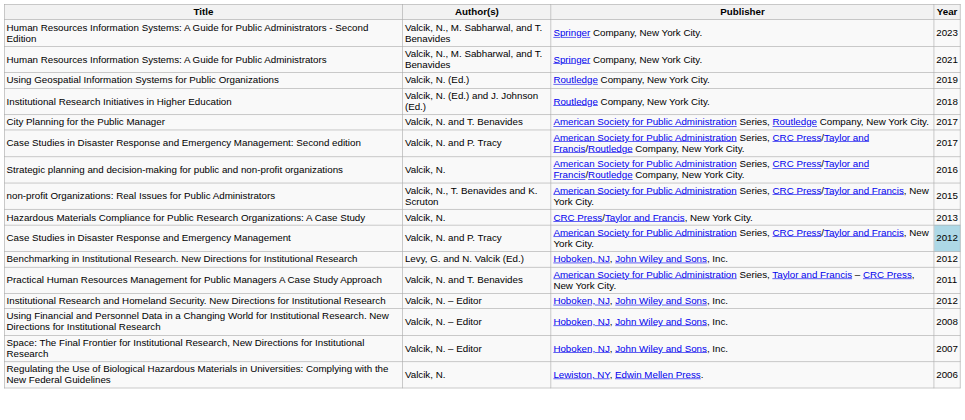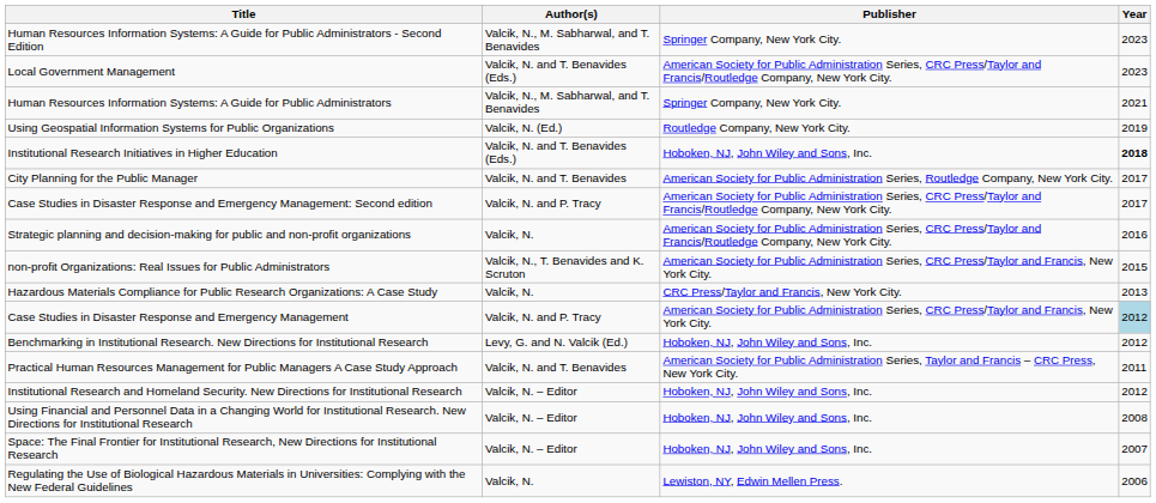 <table class="wikitable">
 <tr>
 <th>Title</th>
 <th>Author(s)</th>
 <th>Publisher</th>
 <th>Year</th>
 </tr>
 <tr>
 <td>Human Resources Information Systems: A Guide for Public Administrators - Second Edition<br></td>
 <td>Valcik, N., M. Sabharwal, and T. Benavides</td>
 <td><a href='#'>Springer</a> Company, New York City.</td>
+<td>2023</td>
+</tr>
+<tr>
+<td>Local Government Management</td>
+<td>Valcik, N. and T. Benavides (Eds.)</td>
+<td><a href='#'>American Society for Public Administration</a> Series, <a href='#'>CRC Press</a>/<a href='#'>Taylor and Francis</a>/<a href='#'>Routledge</a> Company, New York City.</td>
 <td>2023</td>
 </tr>
 <tr>
 <td>Human Resources Information Systems: A Guide for Public Administrators </td>
 <td>Valcik, N., M. Sabharwal, and T. Benavides</td>
 <td><a href='#'>Springer</a> Company, New York City.</td>
 <td>2021</td>
 </tr>
 <tr>
 <td>Using Geospatial Information Systems for Public Organizations</td>
 <td>Valcik, N. (Ed.)</td>
 <td><a href='#'>Routledge</a> Company, New York City.</td>
 <td>2019</td>
 </tr>
 <tr>
 <td>Institutional Research Initiatives in Higher Education</td>
-<td>Valcik, N. (Ed.) and J. Johnson (Ed.)</td>
-<td><a href='#'>Routledge</a> Company, New York City.</td>
-<td>2018</td>
+<td>Valcik, N. and T. Benavides (Eds.)</td>
+<td><a href='#'>Hoboken, NJ</a>, <a href='#'>John Wiley and Sons</a>, Inc.</td>
+<td><strong>2018</strong></td>
 </tr>
 <tr>
 <td>City Planning for the Public Manager</td>
 <td>Valcik, N. and T. Benavides</td>
 <td><a href='#'>American Society for Public Administration</a> Series, <a href='#'>Routledge</a> Company, New York City.</td>
 <td>2017</td>
 </tr>
 <tr>
 <td>Case Studies in Disaster Response and Emergency Management: Second edition </td>
 <td>Valcik, N. and P. Tracy</td>
 <td><a href='#'>American Society for Public Administration</a> Series, <a href='#'>CRC Press</a>/<a href='#'>Taylor and Francis</a>/<a href='#'>Routledge</a> Company, New York City.</td>
 <td>2017</td>
 </tr>
 <tr>
 <td>Strategic planning and decision-making for public and non-profit organizations</td>
 <td>Valcik, N.</td>
 <td><a href='#'>American Society for Public Administration</a> Series, <a href='#'>CRC Press</a>/<a href='#'>Taylor and Francis</a>/<a href='#'>Routledge</a> Company, New York City.</td>
 <td>2016</td>
 </tr>
 <tr>
 <td>non-profit Organizations: Real Issues for Public Administrators</td>
 <td>Valcik, N., T. Benavides and K. Scruton</td>
 <td><a href='#'>American Society for Public Administration</a> Series, <a href='#'>CRC Press</a>/<a href='#'>Taylor and Francis</a>, New York City.</td>
 <td>2015</td>
 </tr>
 <tr>
 <td>Hazardous Materials Compliance for Public Research Organizations: A Case Study</td>
 <td>Valcik, N.</td>
 <td><a href='#'>CRC Press</a>/<a href='#'>Taylor and Francis</a>, New York City.</td>
 <td>2013</td>
 </tr>
 <tr>
 <td>Case Studies in Disaster Response and Emergency Management</td>
 <td>Valcik, N. and P. Tracy</td>
 <td><a href='#'>American Society for Public Administration</a> Series, <a href='#'>CRC Press</a>/<a href='#'>Taylor and Francis</a>, New York City.</td>
 <td style="background: lightblue;">2012</td>
 </tr>
 <tr>
 <td>Benchmarking in Institutional Research. New Directions for Institutional Research</td>
 <td>Levy, G. and N. Valcik (Ed.)</td>
 <td><a href='#'>Hoboken, NJ</a>, <a href='#'>John Wiley and Sons</a>, Inc.</td>
 <td>2012</td>
 </tr>
 <tr>
 <td>Practical Human Resources Management for Public Managers A Case Study Approach</td>
 <td>Valcik, N. and T. Benavides</td>
 <td><a href='#'>American Society for Public Administration</a> Series, <a href='#'>Taylor and Francis</a> – <a href='#'>CRC Press</a>, New York City.</td>
 <td>2011</td>
 </tr>
 <tr>
 <td>Institutional Research and Homeland Security. New Directions for Institutional Research</td>
 <td>Valcik, N. – Editor</td>
 <td><a href='#'>Hoboken, NJ</a>, <a href='#'>John Wiley and Sons</a>, Inc.</td>
 <td>2012</td>
 </tr>
 <tr>
 <td>Using Financial and Personnel Data in a Changing World for Institutional Research. New Directions for Institutional Research</td>
 <td>Valcik, N. – Editor</td>
 <td><a href='#'>Hoboken, NJ</a>, <a href='#'>John Wiley and Sons</a>, Inc.</td>
 <td>2008</td>
 </tr>
 <tr>
 <td>Space: The Final Frontier for Institutional Research, New Directions for Institutional Research</td>
 <td>Valcik, N. – Editor</td>
 <td><a href='#'>Hoboken, NJ</a>, <a href='#'>John Wiley and Sons</a>, Inc.</td>
 <td>2007</td>
 </tr>
 <tr>
 <td>Regulating the Use of Biological Hazardous Materials in Universities: Complying with the New Federal Guidelines</td>
 <td>Valcik, N.</td>
 <td><a href='#'>Lewiston, NY</a>, <a href='#'>Edwin Mellen Press</a>.</td>
 <td>2006</td>
 </tr>
 </table>
